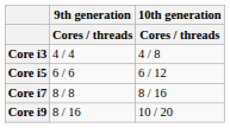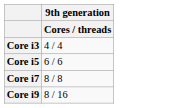 <table class="wikitable">
 <tr>
 <th></th>
 <th>9th generation</th>
-<th>10th generation</th>
 </tr>
 <tr>
 <th></th>
-<th>Cores / threads</th>
 <th>Cores / threads</th>
 </tr>
 <tr>
 <th>Core i3</th>
 <td>4 / 4</td>
-<td>4 / 8</td>
 </tr>
 <tr>
 <th>Core i5</th>
 <td>6 / 6</td>
-<td>6 / 12</td>
 </tr>
 <tr>
 <th>Core i7</th>
 <td>8 / 8</td>
-<td>8 / 16</td>
 </tr>
 <tr>
 <th>Core i9</th>
 <td>8 / 16</td>
-<td>10 / 20</td>
 </tr>
 </table>
